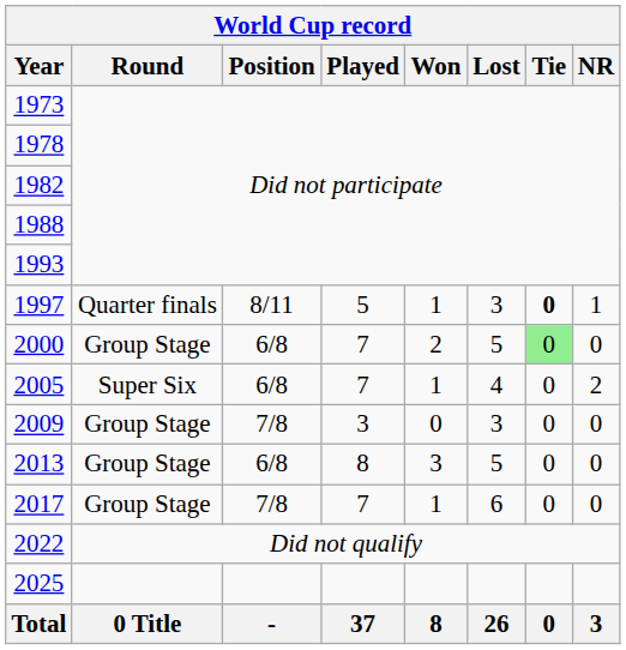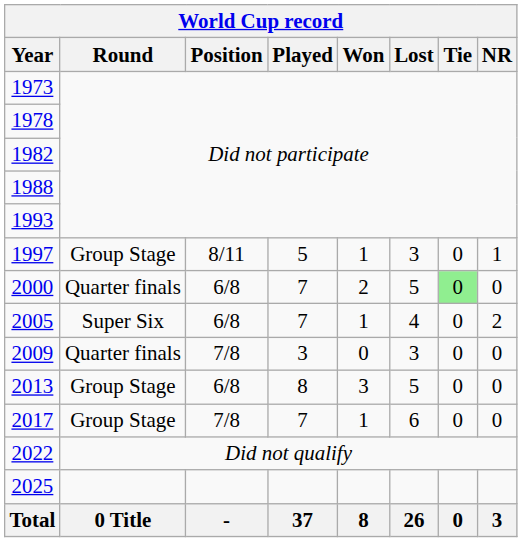 <table class="wikitable" style="text-align: center;">
 <tr>
 <th colspan=8><a href='#'>World Cup record</a></th>
 </tr>
 <tr>
 <th>Year</th>
 <th>Round</th>
 <th>Position</th>
 <th>Played</th>
 <th>Won</th>
 <th>Lost</th>
 <th>Tie</th>
 <th>NR</th>
 </tr>
 <tr>
 <td> <a href='#'>1973</a></td>
 <td colspan="7" rowspan="5"><em>Did not participate</em></td>
 </tr>
 <tr>
 <td> <a href='#'>1978</a></td>
 </tr>
 <tr>
 <td> <a href='#'>1982</a></td>
 </tr>
 <tr>
 <td> <a href='#'>1988</a></td>
 </tr>
 <tr>
 <td> <a href='#'>1993</a></td>
 </tr>
 <tr>
 <td> <a href='#'>1997</a></td>
-<td>Quarter finals</td>
+<td>Group Stage</td>
 <td>8/11</td>
 <td>5</td>
 <td>1</td>
 <td>3</td>
-<td><strong>0</strong></td>
+<td>0</td>
 <td>1</td>
 </tr>
 <tr>
 <td> <a href='#'>2000</a></td>
-<td>Group Stage</td>
+<td>Quarter finals</td>
 <td>6/8</td>
 <td>7</td>
 <td>2</td>
 <td>5</td>
 <td style="background: lightgreen;">0</td>
 <td>0</td>
 </tr>
 <tr>
 <td> <a href='#'>2005</a></td>
 <td>Super Six</td>
 <td>6/8</td>
 <td>7</td>
 <td>1</td>
 <td>4</td>
 <td>0</td>
 <td>2</td>
 </tr>
 <tr>
 <td> <a href='#'>2009</a></td>
-<td>Group Stage</td>
+<td>Quarter finals</td>
 <td>7/8</td>
 <td>3</td>
 <td>0</td>
 <td>3</td>
 <td>0</td>
 <td>0</td>
 </tr>
 <tr>
 <td> <a href='#'>2013</a></td>
 <td>Group Stage</td>
 <td>6/8</td>
 <td>8</td>
 <td>3</td>
 <td>5</td>
 <td>0</td>
 <td>0</td>
 </tr>
 <tr>
 <td> <a href='#'>2017</a></td>
 <td>Group Stage</td>
 <td>7/8</td>
 <td>7</td>
 <td>1</td>
 <td>6</td>
 <td>0</td>
 <td>0</td>
 </tr>
 <tr>
 <td> <a href='#'>2022</a></td>
 <td colspan="7"><em>Did not qualify</em></td>
 </tr>
 <tr>
 <td> <a href='#'>2025</a></td>
 <td></td>
 <td></td>
 <td></td>
 <td></td>
 <td></td>
 <td></td>
 <td></td>
 </tr>
 <tr>
 <th>Total</th>
 <th>0 Title</th>
 <th>-</th>
 <th>37</th>
 <th>8</th>
 <th>26</th>
 <th>0</th>
 <th>3</th>
 </tr>
 </table>
